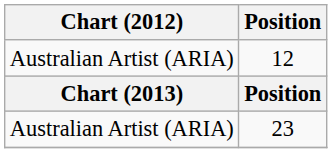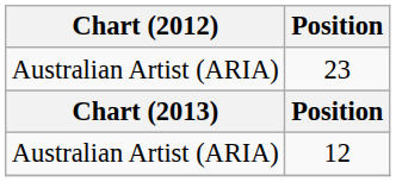 <table class="wikitable sortable">
 <tr>
 <th scope="col">Chart (2012)</th>
 <th scope="col">Position</th>
 </tr>
 <tr>
 <td>Australian Artist (ARIA)</td>
-<td style="text-align:center;">12</td>
+<td style="text-align:center;">23</td>
 </tr>
 <tr>
 <th scope="col">Chart (2013)</th>
 <th scope="col">Position</th>
 </tr>
 <tr>
 <td>Australian Artist (ARIA)</td>
-<td style="text-align:center;">23</td>
+<td style="text-align:center;">12</td>
 </tr>
 <tr>
 </tr>
 </table>
